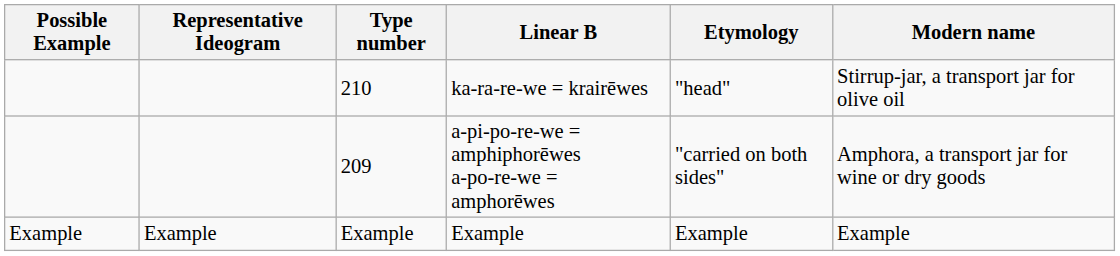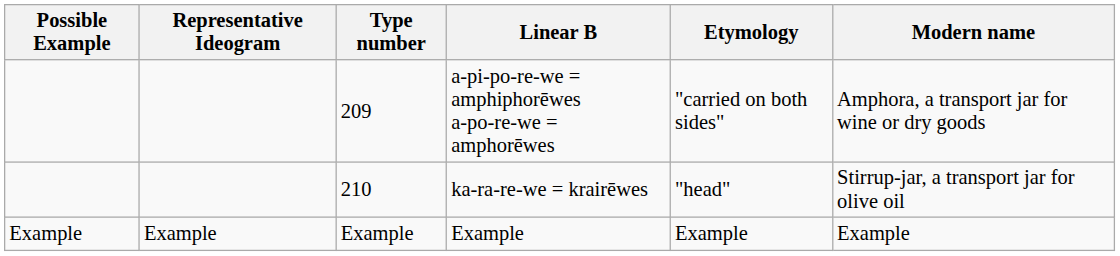 <table class="wikitable">
 <tr>
 <th>Possible Example</th>
 <th>Representative Ideogram</th>
 <th>Type number</th>
 <th>Linear B</th>
 <th>Etymology</th>
 <th>Modern name</th>
 </tr>
 <tr>
 <td></td>
 <td></td>
+<td>209</td>
+<td>a-pi-po-re-we = amphiphorēwes<br>a-po-re-we = amphorēwes</td>
+<td>"carried on both sides"</td>
+<td>Amphora, a transport jar for wine or dry goods</td>
+</tr>
+<tr>
+<td></td>
+<td></td>
 <td>210</td>
 <td>ka-ra-re-we = krairēwes</td>
 <td>"head"</td>
 <td>Stirrup-jar, a transport jar for olive oil</td>
-</tr>
-<tr>
-<td></td>
-<td></td>
-<td>209</td>
-<td>a-pi-po-re-we = amphiphorēwes<br>a-po-re-we = amphorēwes</td>
-<td>"carried on both sides"</td>
-<td>Amphora, a transport jar for wine or dry goods</td>
 </tr>
 <tr>
 <td>Example</td>
 <td>Example</td>
 <td>Example</td>
 <td>Example</td>
 <td>Example</td>
 <td>Example</td>
 </tr>
 </table>
